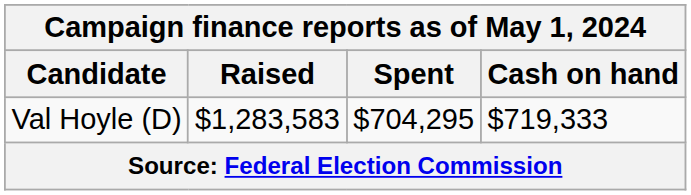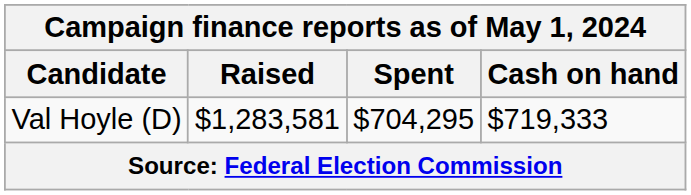 <table class="wikitable sortable">
 <tr>
 <th colspan=4>Campaign finance reports as of May 1, 2024</th>
 </tr>
 <tr style="text-align:center;">
 <th>Candidate</th>
 <th>Raised</th>
 <th>Spent</th>
 <th>Cash on hand</th>
 </tr>
 <tr>
 <td>Val Hoyle (D)</td>
-<td>$1,283,583</td>
+<td>$1,283,581</td>
 <td>$704,295</td>
 <td>$719,333</td>
 </tr>
 <tr>
 <th colspan="4"><small>Source: <a href='#'>Federal Election Commission</a></small></th>
 </tr>
 </table>
